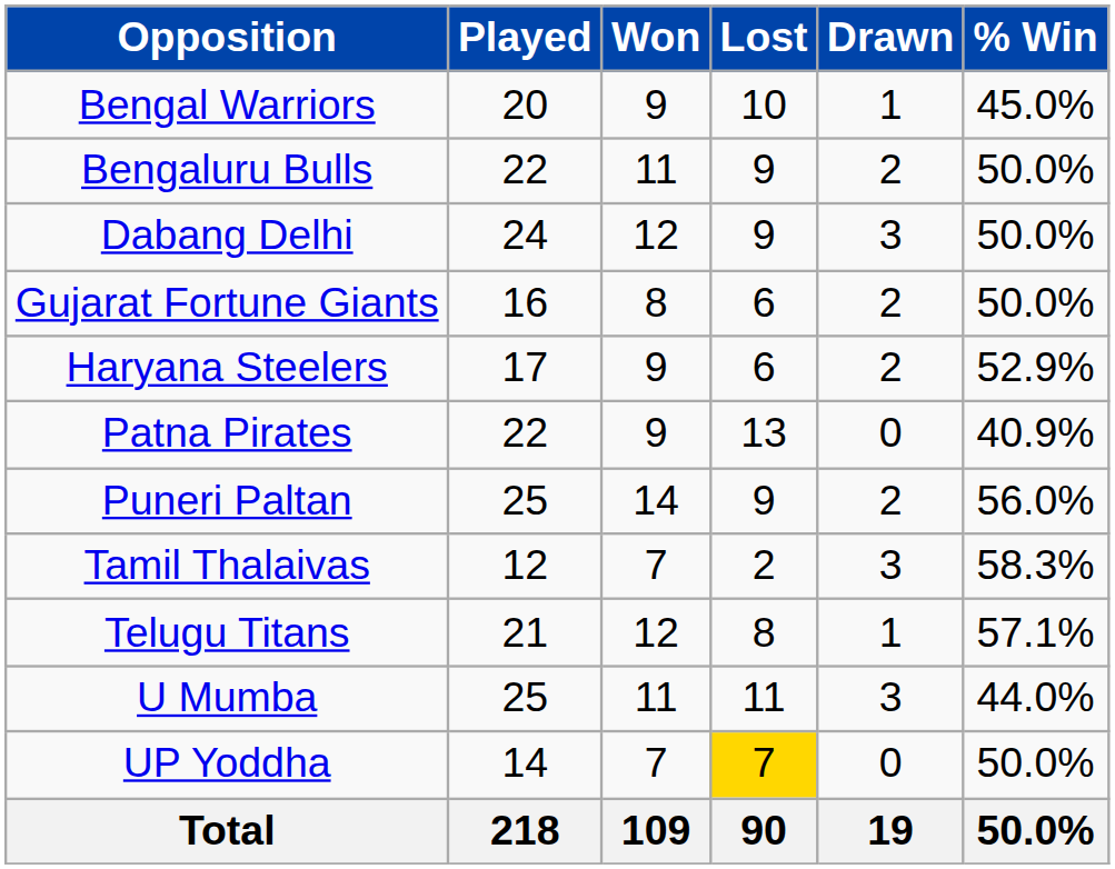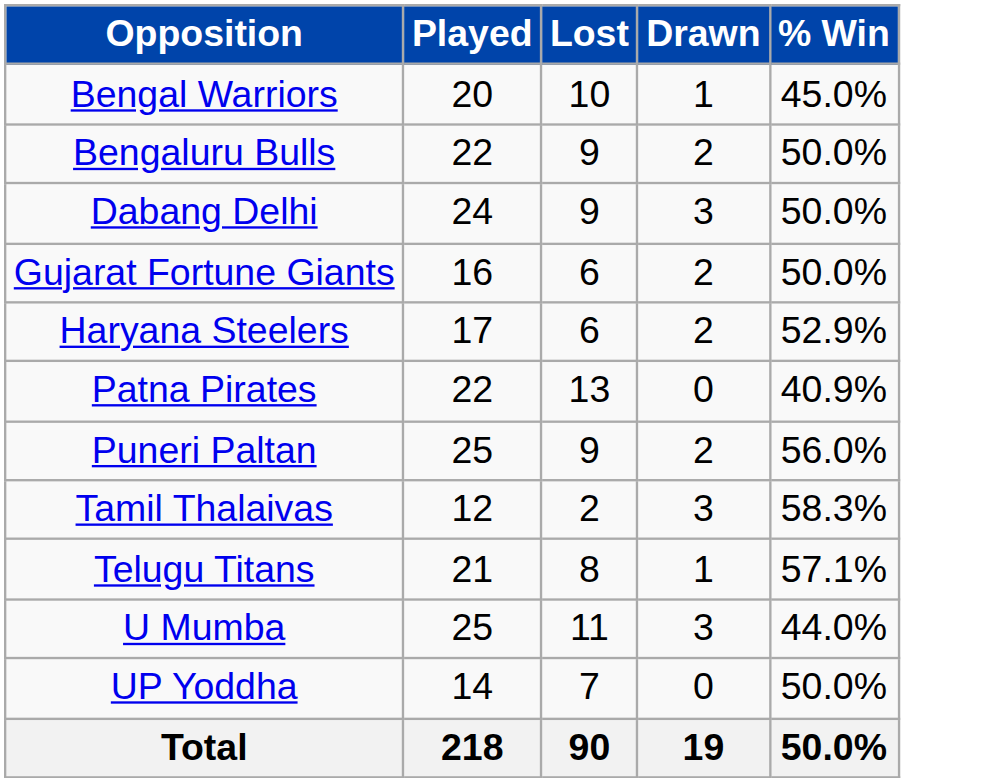 <table class="wikitable sortable" style="text-align: center; font-size: 100%" align="center" width:"80%">
 <tr>
 <th style="background:#04a; color:#fff;">Opposition</th>
 <th style="background:#04a; color:#fff;">Played</th>
-<th style="background:#04a; color:#fff;">Won</th>
 <th style="background:#04a; color:#fff;">Lost</th>
 <th style="background:#04a; color:#fff;">Drawn</th>
 <th style="background:#04a; color:#fff;">% Win</th>
 </tr>
 <tr>
 <td><a href='#'>Bengal Warriors</a></td>
 <td>20</td>
-<td>9</td>
 <td>10</td>
 <td>1</td>
 <td>45.0%</td>
 </tr>
 <tr>
 <td><a href='#'>Bengaluru Bulls</a></td>
 <td>22</td>
-<td>11</td>
 <td>9</td>
 <td>2</td>
 <td>50.0%</td>
 </tr>
 <tr>
 <td><a href='#'>Dabang Delhi</a></td>
 <td>24</td>
-<td>12</td>
 <td>9</td>
 <td>3</td>
 <td>50.0%</td>
 </tr>
 <tr>
 <td><a href='#'>Gujarat Fortune Giants</a></td>
 <td>16</td>
-<td>8</td>
 <td>6</td>
 <td>2</td>
 <td>50.0%</td>
 </tr>
 <tr>
 <td><a href='#'>Haryana Steelers</a></td>
 <td>17</td>
-<td>9</td>
 <td>6</td>
 <td>2</td>
 <td>52.9%</td>
 </tr>
 <tr>
 <td><a href='#'>Patna Pirates</a></td>
 <td>22</td>
-<td>9</td>
 <td>13</td>
 <td>0</td>
 <td>40.9%</td>
 </tr>
 <tr>
 <td><a href='#'>Puneri Paltan</a></td>
 <td>25</td>
-<td>14</td>
 <td>9</td>
 <td>2</td>
 <td>56.0%</td>
 </tr>
 <tr>
 <td><a href='#'>Tamil Thalaivas</a></td>
 <td>12</td>
-<td>7</td>
 <td>2</td>
 <td>3</td>
 <td>58.3%</td>
 </tr>
 <tr>
 <td><a href='#'>Telugu Titans</a></td>
 <td>21</td>
-<td>12</td>
 <td>8</td>
 <td>1</td>
 <td>57.1%</td>
 </tr>
 <tr>
 <td><a href='#'>U Mumba</a></td>
 <td>25</td>
 <td>11</td>
-<td>11</td>
 <td>3</td>
 <td>44.0%</td>
 </tr>
 <tr>
 <td><a href='#'>UP Yoddha</a></td>
 <td>14</td>
 <td>7</td>
-<td style="background: gold;">7</td>
 <td>0</td>
 <td>50.0%</td>
 </tr>
 <tr>
 <th>Total</th>
 <th>218</th>
-<th>109</th>
 <th>90</th>
 <th>19</th>
 <th>50.0%</th>
 </tr>
 </table>
